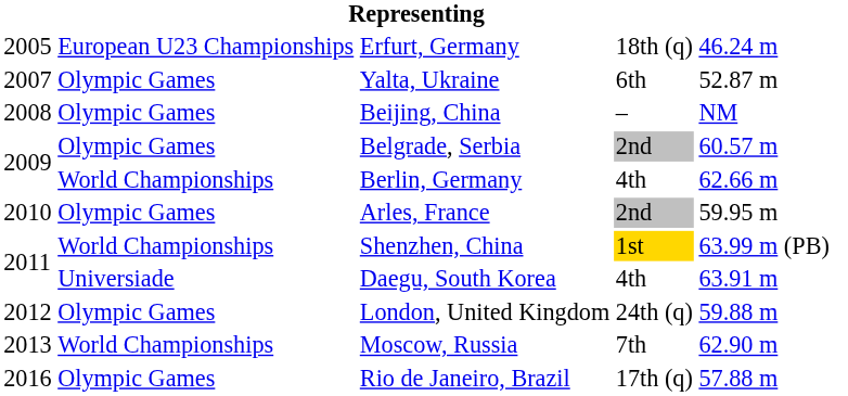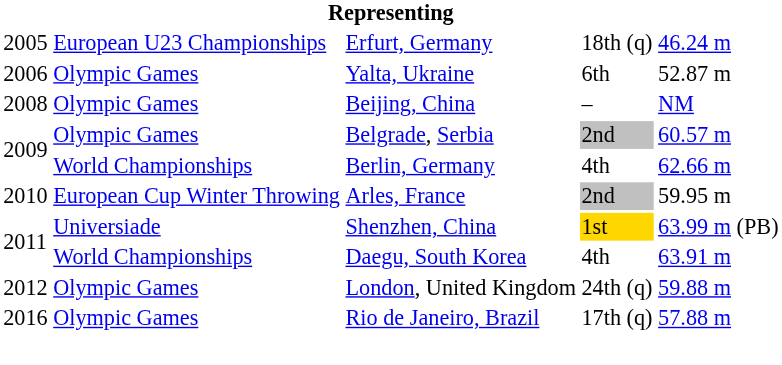 <table>
 <tr>
 <th colspan="5">Representing </th>
 </tr>
 <tr>
 <td>2005</td>
 <td><a href='#'>European U23 Championships</a></td>
 <td><a href='#'>Erfurt, Germany</a></td>
 <td>18th (q)</td>
 <td><a href='#'>46.24 m</a></td>
 </tr>
 <tr>
-<td>2007</td>
+<td>2006</td>
 <td><a href='#'>Olympic Games</a></td>
 <td><a href='#'>Yalta, Ukraine</a></td>
 <td>6th</td>
 <td>52.87 m</td>
 </tr>
 <tr>
 <td>2008</td>
 <td><a href='#'>Olympic Games</a></td>
 <td><a href='#'>Beijing, China</a></td>
 <td>–</td>
 <td><a href='#'>NM</a></td>
 </tr>
 <tr>
 <td rowspan=2>2009</td>
 <td><a href='#'>Olympic Games</a></td>
 <td><a href='#'>Belgrade</a>, <a href='#'>Serbia</a></td>
 <td bgcolor="silver">2nd</td>
 <td><a href='#'>60.57 m</a></td>
 </tr>
 <tr>
 <td><a href='#'>World Championships</a></td>
 <td><a href='#'>Berlin, Germany</a></td>
 <td>4th</td>
 <td><a href='#'>62.66 m</a></td>
 </tr>
 <tr>
 <td>2010</td>
-<td><a href='#'>Olympic Games</a></td>
+<td><a href='#'>European Cup Winter Throwing</a></td>
 <td><a href='#'>Arles, France</a></td>
 <td bgcolor="silver">2nd</td>
 <td>59.95 m</td>
 </tr>
 <tr>
 <td rowspan=2>2011</td>
-<td><a href='#'>World Championships</a></td>
+<td><a href='#'>Universiade</a></td>
 <td><a href='#'>Shenzhen, China</a></td>
 <td bgcolor="gold">1st</td>
 <td><a href='#'>63.99 m</a> (PB)</td>
 </tr>
 <tr>
-<td><a href='#'>Universiade</a></td>
+<td><a href='#'>World Championships</a></td>
 <td><a href='#'>Daegu, South Korea</a></td>
 <td>4th</td>
 <td><a href='#'>63.91 m</a></td>
 </tr>
 <tr>
 <td>2012</td>
 <td><a href='#'>Olympic Games</a></td>
 <td><a href='#'>London</a>, United Kingdom</td>
 <td>24th (q)</td>
 <td><a href='#'>59.88 m</a></td>
 </tr>
 <tr>
-<td>2013</td>
-<td><a href='#'>World Championships</a></td>
-<td><a href='#'>Moscow, Russia</a></td>
-<td>7th</td>
-<td><a href='#'>62.90 m</a></td>
-</tr>
-<tr>
 <td>2016</td>
 <td><a href='#'>Olympic Games</a></td>
 <td><a href='#'>Rio de Janeiro, Brazil</a></td>
 <td>17th (q)</td>
 <td><a href='#'>57.88 m</a></td>
 </tr>
 </table>
